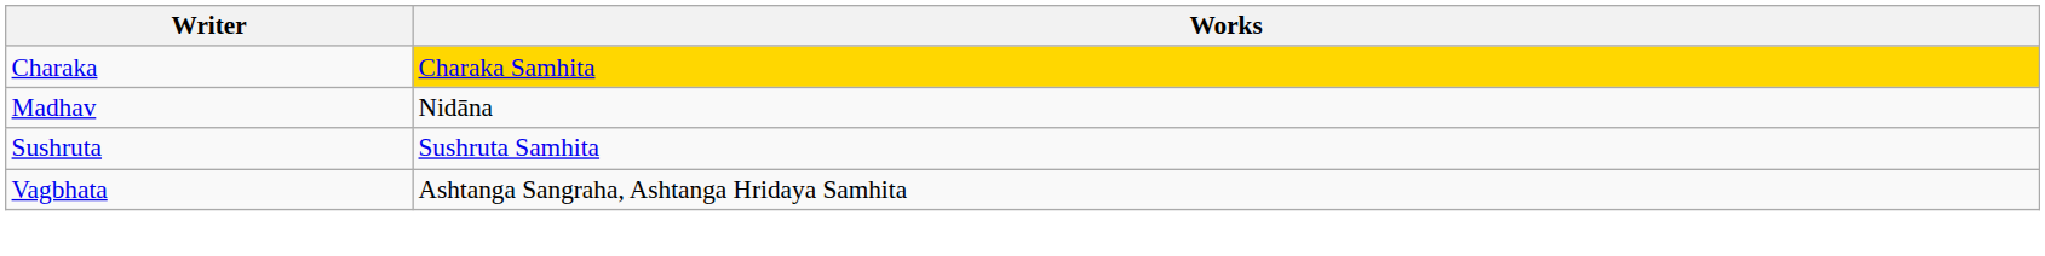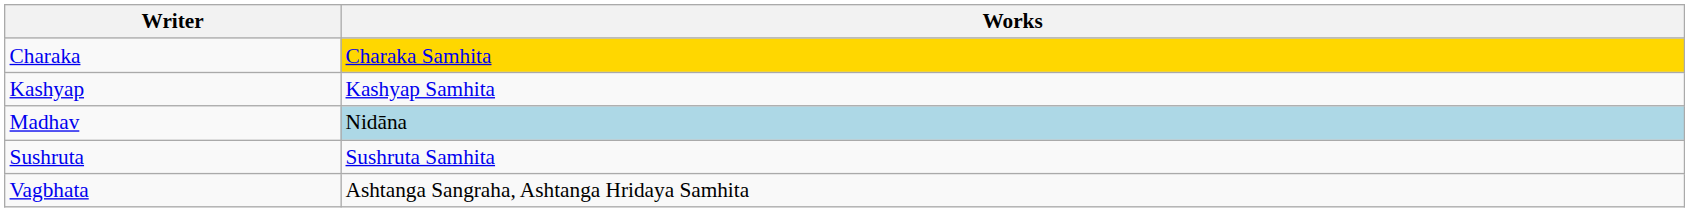 <table class="wikitable sortable" width=100%>
 <tr>
 <th width=20%>Writer</th>
 <th width=80%>Works</th>
 </tr>
 <tr>
 <td><a href='#'>Charaka</a></td>
 <td style="background: gold;"><a href='#'>Charaka Samhita</a></td>
 </tr>
 <tr>
+<td><a href='#'>Kashyap</a></td>
+<td><a href='#'>Kashyap Samhita</a></td>
+</tr>
+<tr>
 <td><a href='#'>Madhav</a></td>
-<td>Nidāna</td>
+<td style="background: lightblue;">Nidāna</td>
 </tr>
 <tr>
 <td><a href='#'>Sushruta</a></td>
 <td><a href='#'>Sushruta Samhita</a></td>
 </tr>
 <tr>
 <td><a href='#'>Vagbhata</a></td>
 <td>Ashtanga Sangraha, Ashtanga Hridaya Samhita</td>
 </tr>
 </table>
